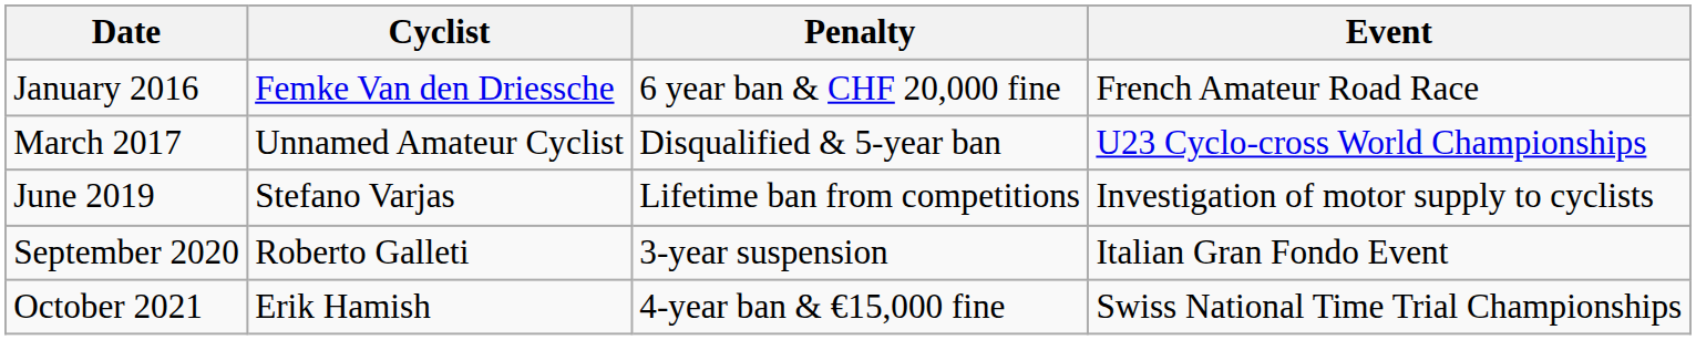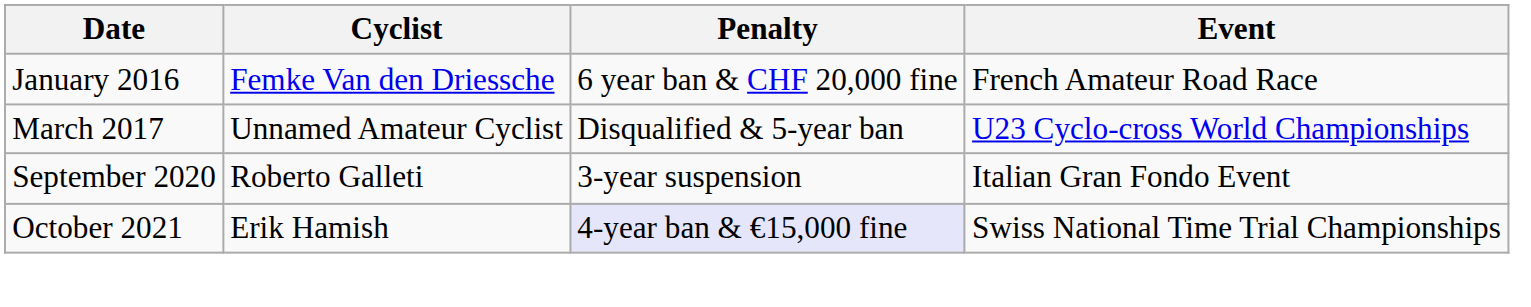 <table class="wikitable sortable">
 <tr>
 <th>Date</th>
 <th>Cyclist</th>
 <th>Penalty</th>
 <th>Event</th>
 </tr>
 <tr>
 <td>January 2016</td>
 <td> <a href='#'>Femke Van den Driessche</a></td>
 <td>6 year ban & <a href='#'>CHF</a> 20,000 fine</td>
 <td>French Amateur Road Race</td>
 </tr>
 <tr>
 <td>March 2017</td>
 <td>Unnamed Amateur Cyclist</td>
 <td>Disqualified & 5-year ban</td>
 <td><a href='#'>U23 Cyclo-cross World Championships</a></td>
 </tr>
 <tr>
-<td>June 2019</td>
-<td>Stefano Varjas</td>
-<td>Lifetime ban from competitions</td>
-<td>Investigation of motor supply to cyclists</td>
-</tr>
-<tr>
 <td>September 2020</td>
 <td>Roberto Galleti</td>
 <td>3-year suspension</td>
 <td>Italian Gran Fondo Event</td>
 </tr>
 <tr>
 <td>October 2021</td>
 <td>Erik Hamish</td>
-<td>4-year ban & €15,000 fine</td>
+<td style="background: lavender;">4-year ban & €15,000 fine</td>
 <td>Swiss National Time Trial Championships</td>
 </tr>
 </table>
